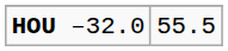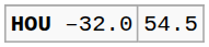 <table class="wikitable">
 <tr align="center">
 </tr>
 <tr align="center">
 <td><strong>HOU</strong> –32.0</td>
-<td>55.5</td>
+<td>54.5</td>
 </tr>
 </table>
